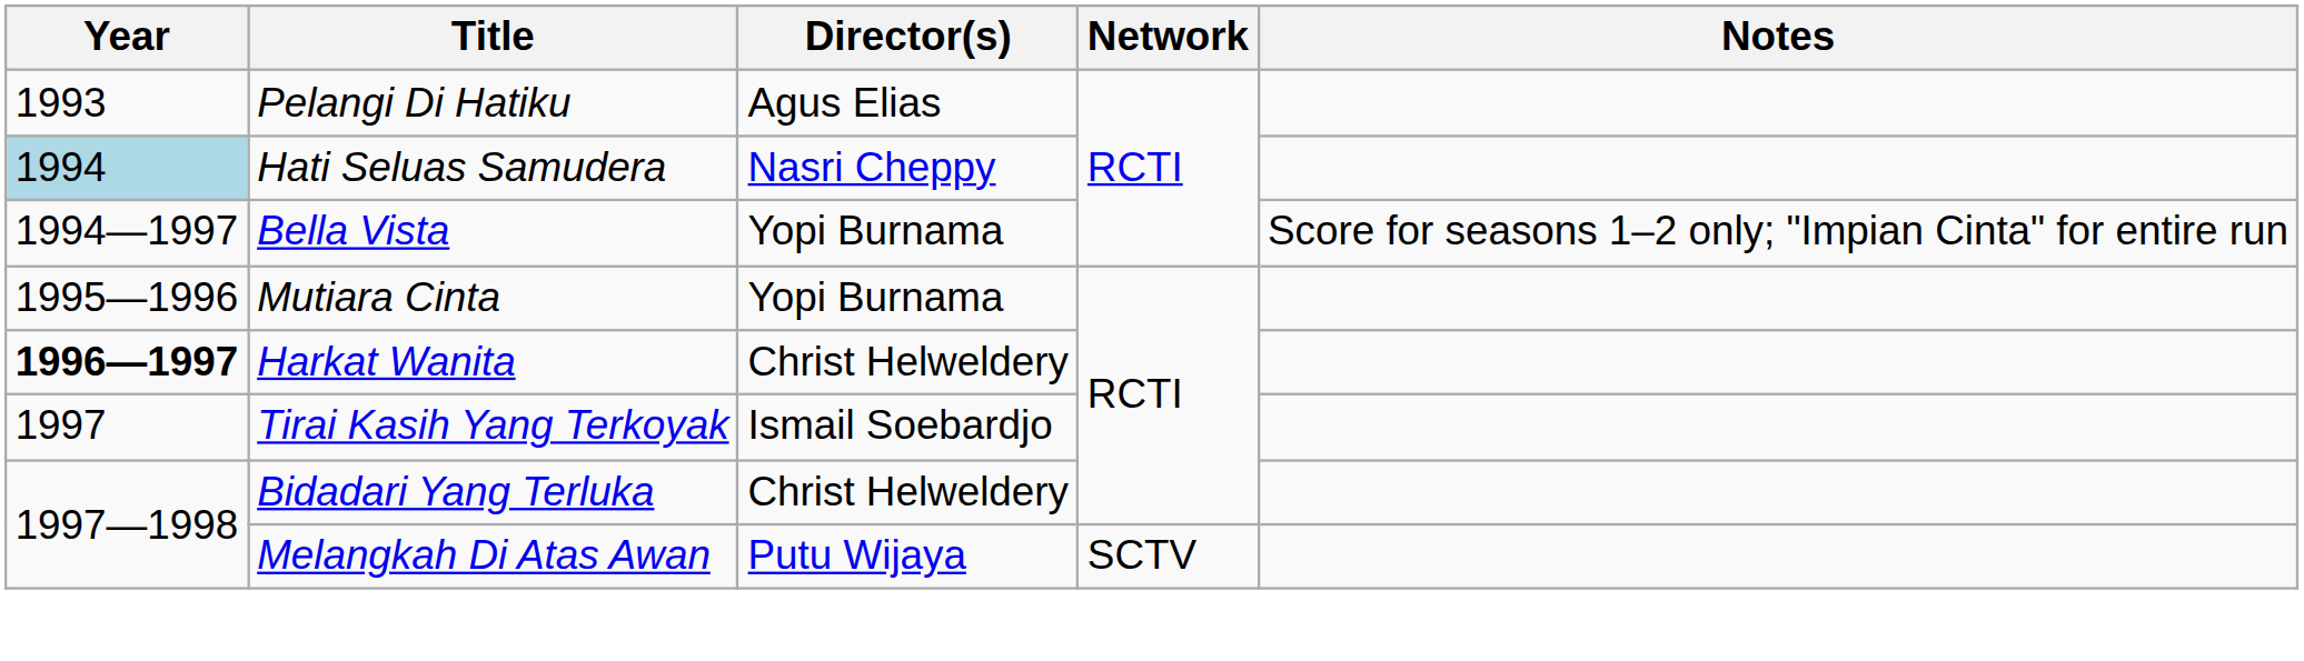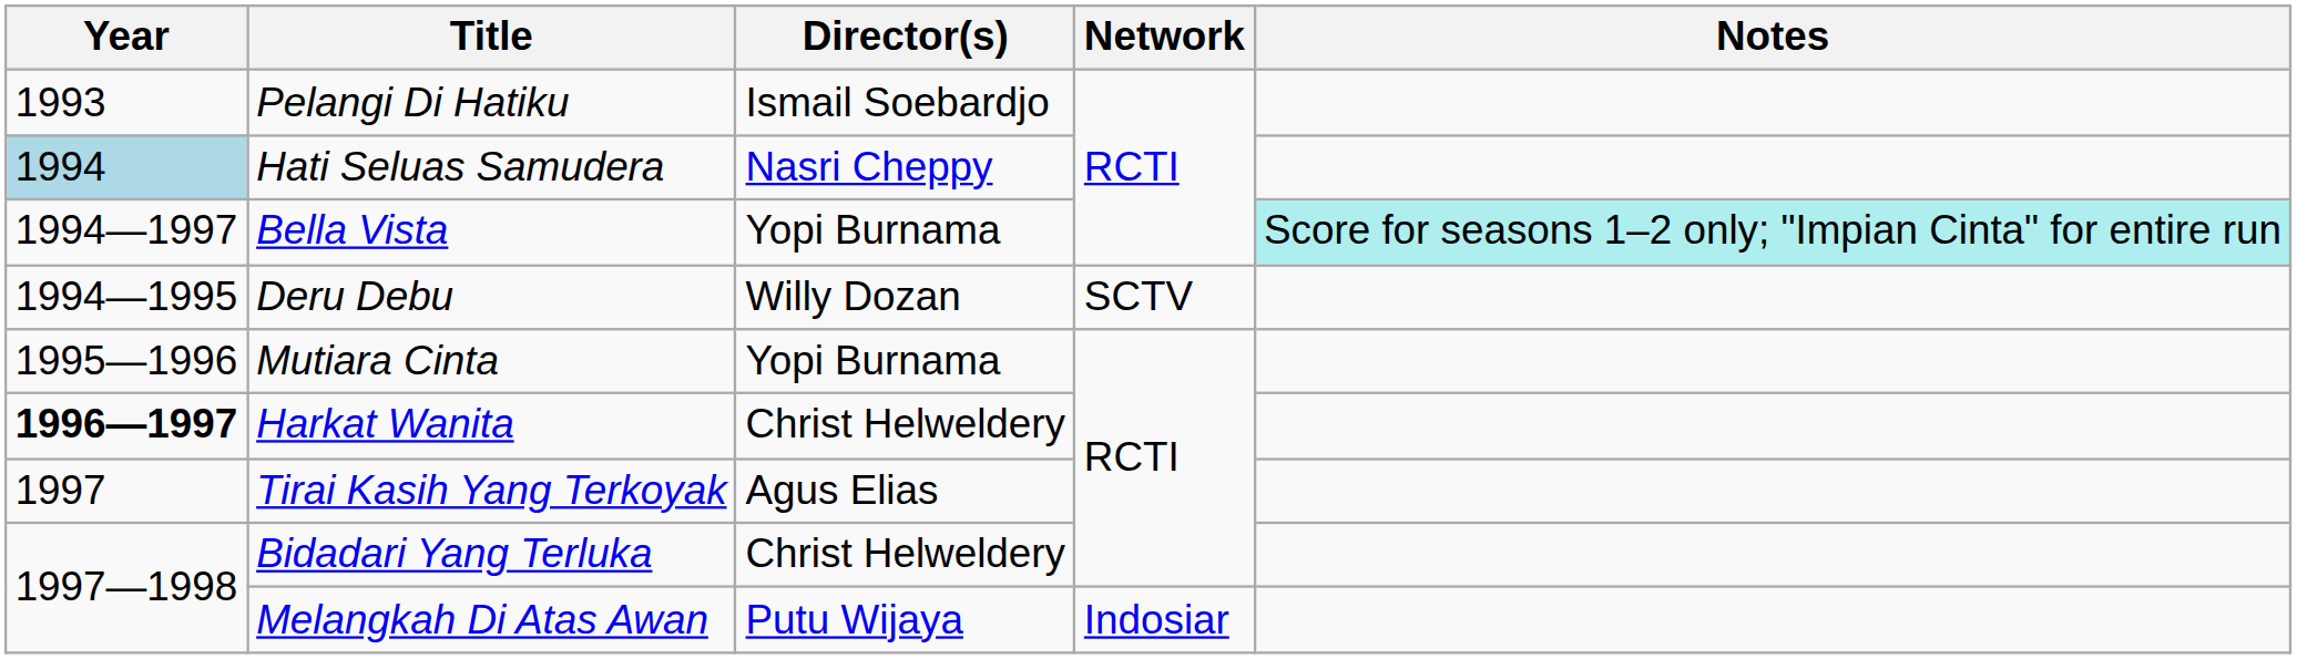 <table class="wikitable sortable">
 <tr>
 <th>Year</th>
 <th>Title</th>
 <th>Director(s)</th>
 <th>Network</th>
 <th>Notes</th>
 </tr>
 <tr>
 <td>1993</td>
 <td><em>Pelangi Di Hatiku</em></td>
-<td>Agus Elias</td>
+<td>Ismail Soebardjo</td>
 <td rowspan="3"><a href='#'>RCTI</a></td>
 <td></td>
 </tr>
 <tr>
 <td style="background: lightblue;">1994</td>
 <td><em>Hati Seluas Samudera</em></td>
 <td><a href='#'>Nasri Cheppy</a></td>
 <td></td>
 </tr>
 <tr>
 <td>1994—1997</td>
 <td><em><a href='#'>Bella Vista</a></em></td>
 <td>Yopi Burnama</td>
-<td>Score for seasons 1–2 only; "Impian Cinta" for entire run</td>
+<td style="background: paleturquoise;">Score for seasons 1–2 only; "Impian Cinta" for entire run</td>
+</tr>
+<tr>
+<td>1994—1995</td>
+<td><em>Deru Debu</em></td>
+<td>Willy Dozan</td>
+<td>SCTV</td>
+<td></td>
 </tr>
 <tr>
 <td>1995—1996</td>
 <td><em>Mutiara Cinta</em></td>
 <td>Yopi Burnama</td>
 <td rowspan="4">RCTI</td>
 <td></td>
 </tr>
 <tr>
 <td><strong>1996—1997</strong></td>
 <td><em><a href='#'>Harkat Wanita</a></em></td>
 <td>Christ Helweldery</td>
 <td></td>
 </tr>
 <tr>
 <td>1997</td>
 <td><em><a href='#'>Tirai Kasih Yang Terkoyak</a></em></td>
-<td>Ismail Soebardjo</td>
+<td>Agus Elias</td>
 <td></td>
 </tr>
 <tr>
 <td rowspan="2">1997—1998</td>
 <td><em><a href='#'>Bidadari Yang Terluka</a></em></td>
 <td>Christ Helweldery</td>
 <td></td>
 </tr>
 <tr>
 <td><em><a href='#'>Melangkah Di Atas Awan</a></em></td>
 <td><a href='#'>Putu Wijaya</a></td>
-<td>SCTV</td>
+<td><a href='#'>Indosiar</a></td>
 <td></td>
 </tr>
 </table>
